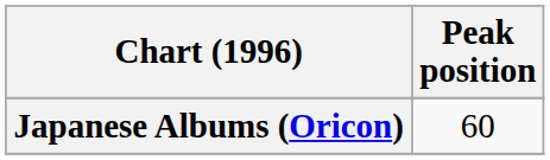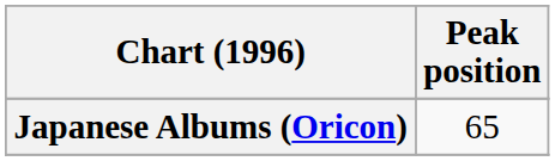 <table class="wikitable sortable plainrowheaders" style="text-align:center">
 <tr>
 <th scope="col">Chart (1996)</th>
 <th scope="col">Peak<br>position</th>
 </tr>
 <tr>
 </tr>
 <tr>
 </tr>
 <tr>
 </tr>
 <tr>
 </tr>
 <tr>
 </tr>
 <tr>
 </tr>
 <tr>
 <th scope="row">Japanese Albums (<a href='#'>Oricon</a>)</th>
-<td align="center">60</td>
+<td align="center">65</td>
 </tr>
 <tr>
 </tr>
 <tr>
 </tr>
 <tr>
 </tr>
 <tr>
 </tr>
 <tr>
 </tr>
 <tr>
 </tr>
 <tr>
 </tr>
 </table>
